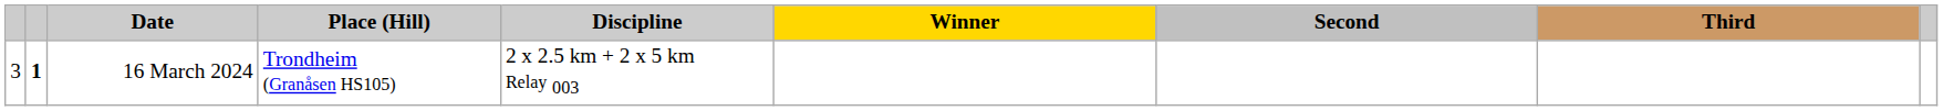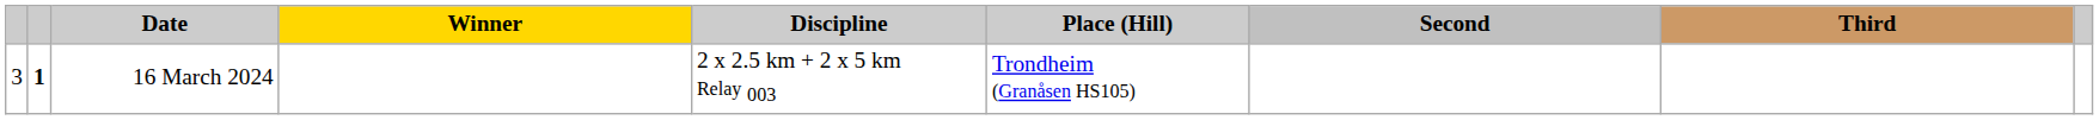 <table class="wikitable plainrowheaders" style="background:#fff; font-size:86%; line-height:16px; border:grey solid 1px; border-collapse:collapse;">
 <tr>
 <th scope="col" style="background:#ccc; width=10 px;"></th>
 <th scope="col" style="background:#ccc; width=10 px;"></th>
 <th scope="col" style="background:#ccc; width:130px;">Date</th>
+<th scope="col" style="background:gold; width:240px;">Winner</th>
+<th scope="col" style="background:#ccc; width:170px;">Discipline</th>
 <th scope="col" style="background:#ccc; width:150px;">Place (Hill)</th>
-<th scope="col" style="background:#ccc; width:170px;">Discipline</th>
-<th scope="col" style="background:gold; width:240px;">Winner</th>
 <th scope="col" style="background:silver; width:240px;">Second</th>
 <th scope="col" style="background:#c96; width:240px;">Third</th>
 <th scope="col" style="background:#ccc; width:5px;"></th>
 </tr>
 <tr>
 <td align=center>3</td>
 <td align=center><strong>1</strong></td>
 <td align=right>16 March 2024</td>
+<td></td>
+<td>2 x 2.5 km + 2 x 5 km<br><small>Relay</small> <sub>003</sub></td>
 <td> <a href='#'>Trondheim</a><br><small>(<a href='#'>Granåsen</a> HS105)</small></td>
-<td>2 x 2.5 km + 2 x 5 km<br><small>Relay</small> <sub>003</sub></td>
-<td></td>
 <td></td>
 <td></td>
 <td></td>
 </tr>
 </table>
